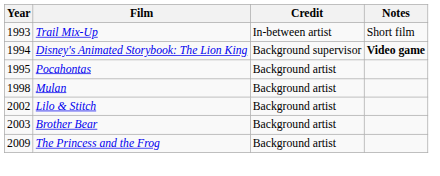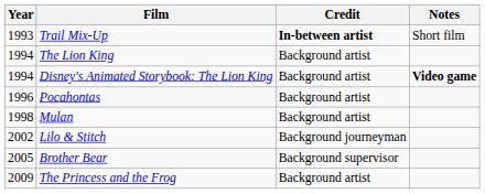 <table class="wikitable sortable">
 <tr>
 <th>Year</th>
 <th>Film</th>
 <th>Credit</th>
 <th>Notes</th>
 </tr>
 <tr>
 <td>1993</td>
 <td><em><a href='#'>Trail Mix-Up</a></em></td>
-<td>In-between artist</td>
+<td><strong>In-between artist</strong></td>
 <td>Short film</td>
 </tr>
 <tr>
 <td>1994</td>
+<td><em><a href='#'>The Lion King</a></em></td>
+<td>Background artist</td>
+<td></td>
+</tr>
+<tr>
+<td>1994</td>
 <td><em><a href='#'>Disney's Animated Storybook: The Lion King</a></em></td>
-<td>Background supervisor</td>
+<td>Background artist</td>
 <td><strong>Video game</strong></td>
 </tr>
 <tr>
-<td>1995</td>
+<td>1996</td>
 <td><em><a href='#'>Pocahontas</a></em></td>
 <td>Background artist</td>
 <td></td>
 </tr>
 <tr>
 <td>1998</td>
 <td><em><a href='#'>Mulan</a></em></td>
 <td>Background artist</td>
 <td></td>
 </tr>
 <tr>
 <td>2002</td>
 <td><em><a href='#'>Lilo & Stitch</a></em></td>
-<td>Background artist</td>
+<td>Background journeyman</td>
 <td></td>
 </tr>
 <tr>
-<td>2003</td>
+<td>2005</td>
 <td><em><a href='#'>Brother Bear</a></em></td>
-<td>Background artist</td>
+<td>Background supervisor</td>
 <td></td>
 </tr>
 <tr>
 <td>2009</td>
 <td><em><a href='#'>The Princess and the Frog</a></em></td>
 <td>Background artist</td>
 </tr>
 </table>
